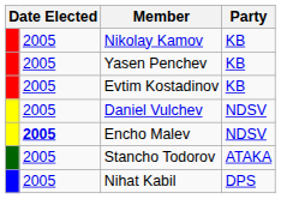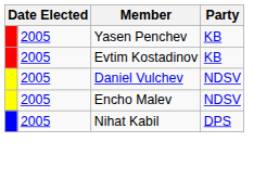 <table class="wikitable sortable">
 <tr>
 <th colspan="2">Date Elected</th>
 <th>Member</th>
 <th>Party</th>
-</tr>
-<tr>
-<td style="background-color: red"></td>
-<td><a href='#'>2005</a></td>
-<td><a href='#'>Nikolay Kamov</a></td>
-<td><a href='#'>KB</a></td>
 </tr>
 <tr>
 <td style="background-color: red"></td>
 <td><a href='#'>2005</a></td>
 <td>Yasen Penchev</td>
 <td><a href='#'>KB</a></td>
 </tr>
 <tr>
 <td style="background-color: red"></td>
 <td><a href='#'>2005</a></td>
 <td>Evtim Kostadinov</td>
 <td><a href='#'>KB</a></td>
 </tr>
 <tr>
 <td style="background-color: yellow"></td>
 <td><a href='#'>2005</a></td>
 <td><a href='#'>Daniel Vulchev</a></td>
 <td><a href='#'>NDSV</a></td>
 </tr>
 <tr>
 <td style="background-color: yellow"></td>
-<td><strong><a href='#'>2005</a></strong></td>
+<td><a href='#'>2005</a></td>
 <td>Encho Malev</td>
 <td><a href='#'>NDSV</a></td>
-</tr>
-<tr>
-<td style="background-color: darkgreen"></td>
-<td><a href='#'>2005</a></td>
-<td>Stancho Todorov</td>
-<td><a href='#'>ATAKA</a></td>
 </tr>
 <tr>
 <td style="background-color: blue"></td>
 <td><a href='#'>2005</a></td>
 <td>Nihat Kabil</td>
 <td><a href='#'>DPS</a></td>
 </tr>
 </table>
